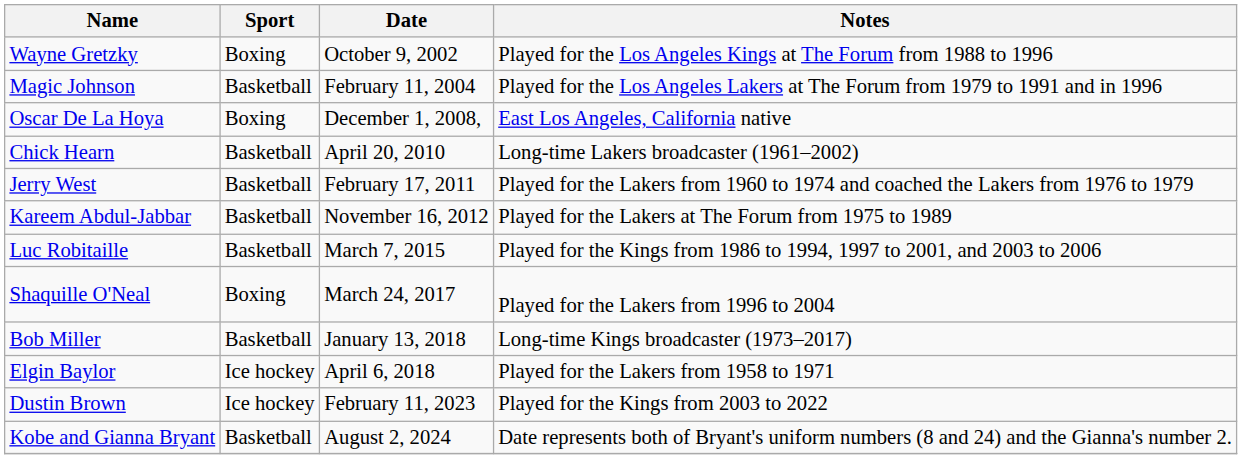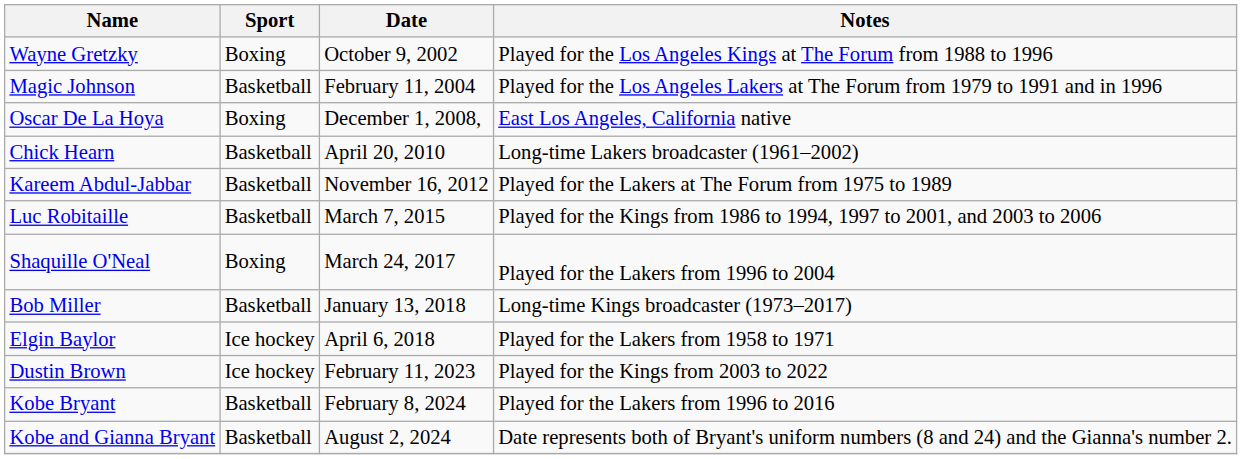 <table class ="wikitable sortable">
 <tr>
 <th>Name</th>
 <th>Sport</th>
 <th>Date</th>
 <th>Notes</th>
 </tr>
 <tr>
 <td><a href='#'>Wayne Gretzky</a></td>
 <td>Boxing</td>
 <td>October 9, 2002</td>
 <td> Played for the <a href='#'>Los Angeles Kings</a> at <a href='#'>The Forum</a> from 1988 to 1996</td>
 </tr>
 <tr>
 <td><a href='#'>Magic Johnson</a></td>
 <td>Basketball</td>
 <td>February 11, 2004</td>
 <td> Played for the <a href='#'>Los Angeles Lakers</a> at The Forum from 1979 to 1991 and in 1996</td>
 </tr>
 <tr>
 <td><a href='#'>Oscar De La Hoya</a></td>
 <td>Boxing</td>
 <td>December 1, 2008,</td>
 <td> <a href='#'>East Los Angeles, California</a> native</td>
 </tr>
 <tr>
 <td><a href='#'>Chick Hearn</a></td>
 <td>Basketball</td>
 <td>April 20, 2010</td>
 <td> Long-time Lakers broadcaster (1961–2002)</td>
-</tr>
-<tr>
-<td><a href='#'>Jerry West</a></td>
-<td>Basketball</td>
-<td>February 17, 2011</td>
-<td> Played for the Lakers from 1960 to 1974 and coached the Lakers from 1976 to 1979</td>
 </tr>
 <tr>
 <td><a href='#'>Kareem Abdul-Jabbar</a></td>
 <td>Basketball</td>
 <td>November 16, 2012</td>
 <td> Played for the Lakers at The Forum from 1975 to 1989</td>
 </tr>
 <tr>
 <td><a href='#'>Luc Robitaille</a></td>
 <td>Basketball</td>
 <td>March 7, 2015</td>
 <td> Played for the Kings from 1986 to 1994, 1997 to 2001, and 2003 to 2006</td>
 </tr>
 <tr>
 <td><a href='#'>Shaquille O'Neal</a></td>
 <td>Boxing</td>
 <td>March 24, 2017</td>
 <td><br>Played for the Lakers from 1996 to 2004</td>
 </tr>
 <tr>
 <td><a href='#'>Bob Miller</a></td>
 <td>Basketball</td>
 <td>January 13, 2018</td>
 <td> Long-time Kings broadcaster (1973–2017)</td>
 </tr>
 <tr>
 <td><a href='#'>Elgin Baylor</a></td>
 <td>Ice hockey</td>
 <td>April 6, 2018</td>
 <td> Played for the Lakers from 1958 to 1971</td>
 </tr>
 <tr>
 <td><a href='#'>Dustin Brown</a></td>
 <td>Ice hockey</td>
 <td>February 11, 2023</td>
 <td> Played for the Kings from 2003 to 2022</td>
 </tr>
 <tr>
+<td><a href='#'>Kobe Bryant</a></td>
+<td>Basketball</td>
+<td>February 8, 2024</td>
+<td> Played for the Lakers from 1996 to 2016</td>
+</tr>
+<tr>
 <td><a href='#'>Kobe and Gianna Bryant</a></td>
 <td>Basketball</td>
 <td>August 2, 2024</td>
 <td>Date represents both of Bryant's uniform numbers (8 and 24) and the Gianna's number 2.</td>
 </tr>
 <tr>
 </tr>
 </table>
